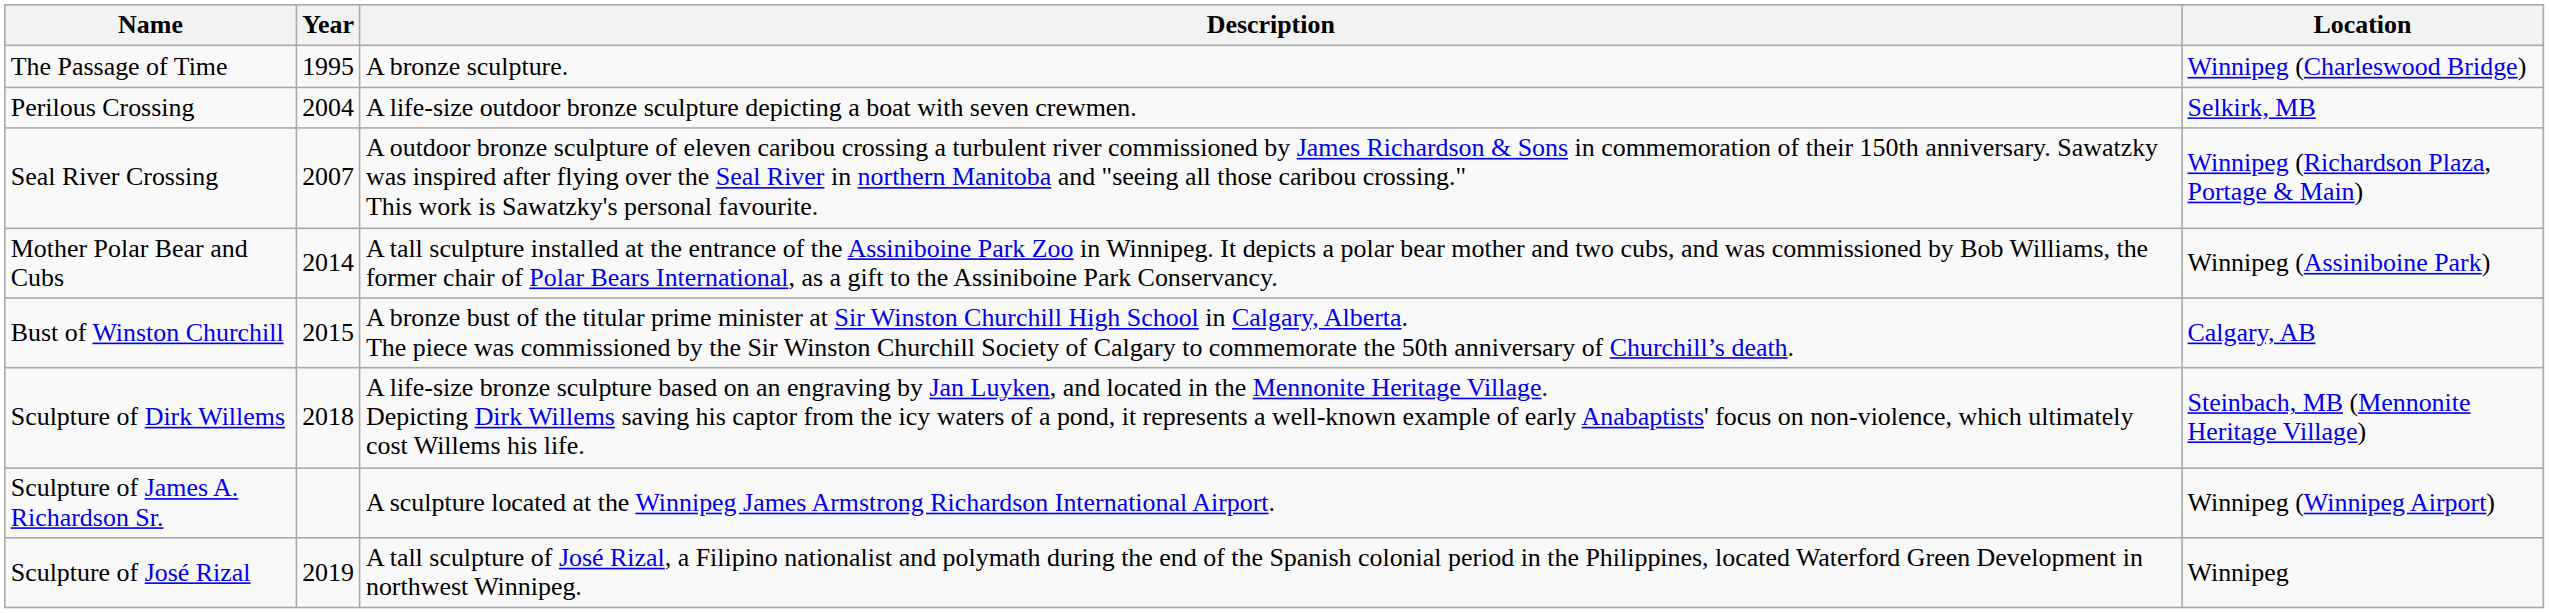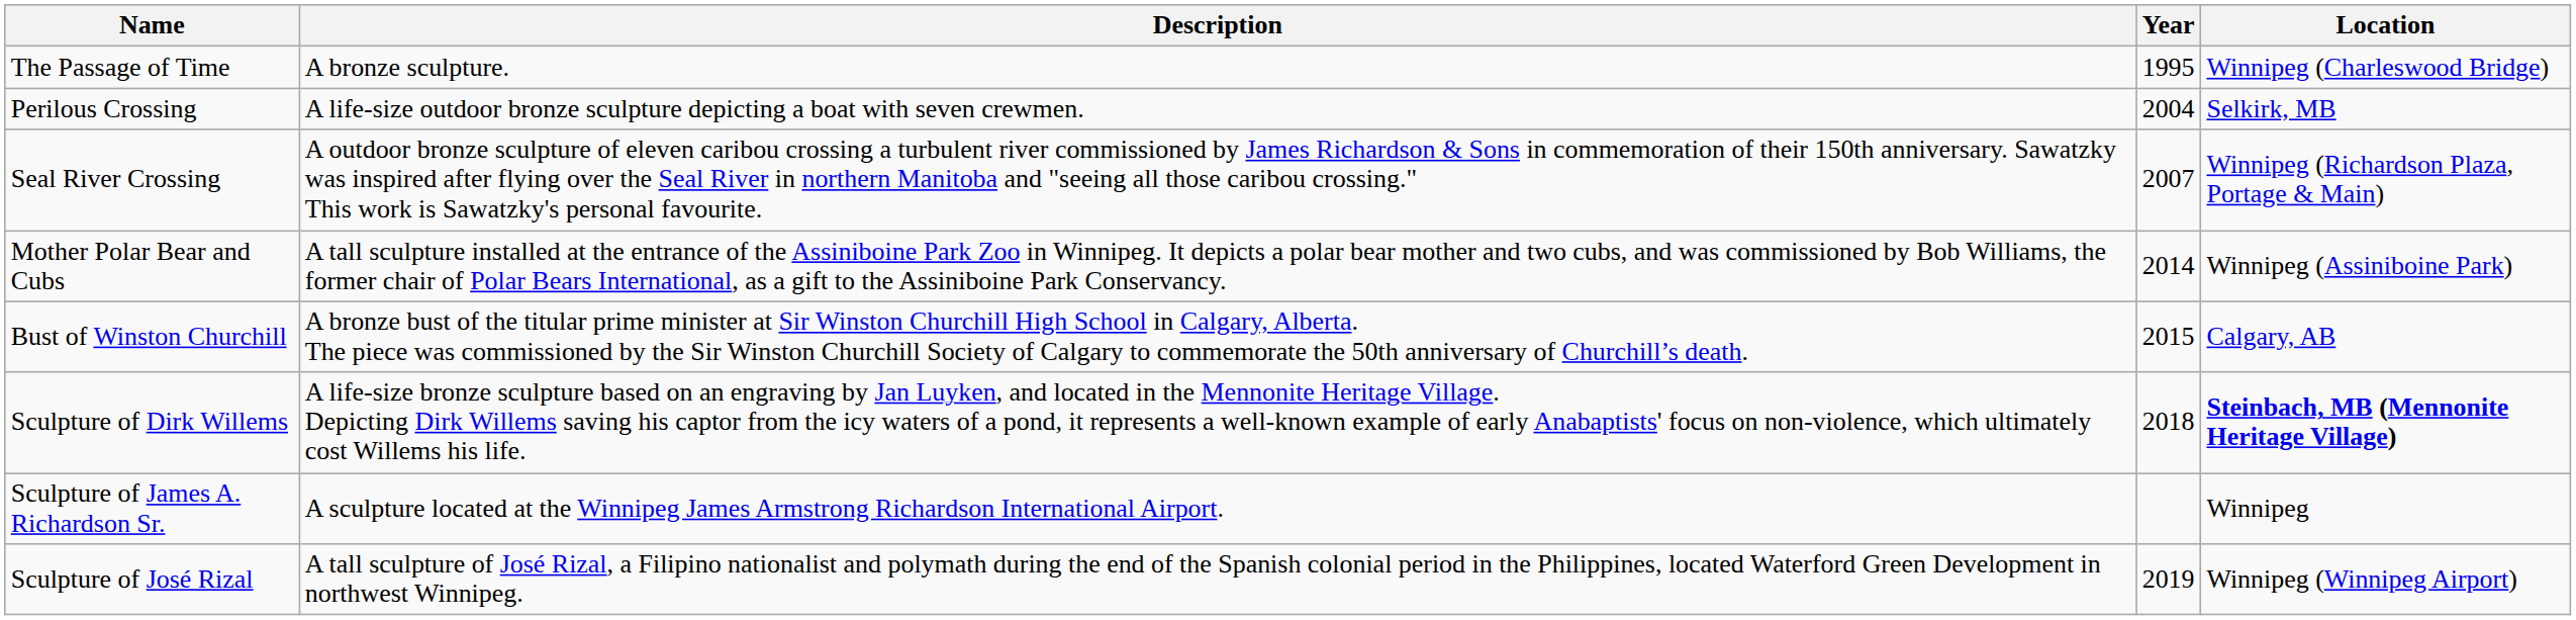 <table class="wikitable">
 <tr>
 <th>Name</th>
+<th>Description</th>
 <th>Year</th>
-<th>Description</th>
 <th>Location</th>
 </tr>
 <tr>
 <td>The Passage of Time</td>
+<td>A  bronze sculpture.</td>
 <td>1995</td>
-<td>A  bronze sculpture.</td>
 <td><a href='#'>Winnipeg</a> (<a href='#'>Charleswood Bridge</a>)</td>
 </tr>
 <tr>
 <td>Perilous Crossing</td>
+<td>A  life-size outdoor bronze sculpture depicting a boat with seven crewmen.</td>
 <td>2004</td>
-<td>A  life-size outdoor bronze sculpture depicting a boat with seven crewmen.</td>
 <td><a href='#'>Selkirk, MB</a></td>
 </tr>
 <tr>
 <td>Seal River Crossing</td>
+<td>A  outdoor bronze sculpture of eleven caribou crossing a turbulent river commissioned by <a href='#'>James Richardson & Sons</a> in commemoration of their 150th anniversary. Sawatzky was inspired after flying over the <a href='#'>Seal River</a> in <a href='#'>northern Manitoba</a> and "seeing all those caribou crossing."<br>This work is Sawatzky's personal favourite.</td>
 <td>2007</td>
-<td>A  outdoor bronze sculpture of eleven caribou crossing a turbulent river commissioned by <a href='#'>James Richardson & Sons</a> in commemoration of their 150th anniversary. Sawatzky was inspired after flying over the <a href='#'>Seal River</a> in <a href='#'>northern Manitoba</a> and "seeing all those caribou crossing."<br>This work is Sawatzky's personal favourite.</td>
 <td><a href='#'>Winnipeg</a> (<a href='#'>Richardson Plaza</a>, <a href='#'>Portage & Main</a>)</td>
 </tr>
 <tr>
 <td>Mother Polar Bear and Cubs</td>
+<td>A  tall sculpture installed at the entrance of the <a href='#'>Assiniboine Park Zoo</a> in Winnipeg. It depicts a polar bear mother and two cubs, and was commissioned by Bob Williams, the former chair of <a href='#'>Polar Bears International</a>, as a gift to the Assiniboine Park Conservancy.</td>
 <td>2014</td>
-<td>A  tall sculpture installed at the entrance of the <a href='#'>Assiniboine Park Zoo</a> in Winnipeg. It depicts a polar bear mother and two cubs, and was commissioned by Bob Williams, the former chair of <a href='#'>Polar Bears International</a>, as a gift to the Assiniboine Park Conservancy.</td>
 <td>Winnipeg (<a href='#'>Assiniboine Park</a>)</td>
 </tr>
 <tr>
 <td>Bust of <a href='#'>Winston Churchill</a></td>
+<td>A bronze bust of the titular prime minister at <a href='#'>Sir Winston Churchill High School</a> in <a href='#'>Calgary, Alberta</a>.<br>The piece was commissioned by the Sir Winston Churchill Society of Calgary to commemorate the 50th anniversary of <a href='#'>Churchill’s death</a>.</td>
 <td>2015</td>
-<td>A bronze bust of the titular prime minister at <a href='#'>Sir Winston Churchill High School</a> in <a href='#'>Calgary, Alberta</a>.<br>The piece was commissioned by the Sir Winston Churchill Society of Calgary to commemorate the 50th anniversary of <a href='#'>Churchill’s death</a>.</td>
 <td><a href='#'>Calgary, AB</a></td>
 </tr>
 <tr>
 <td>Sculpture of <a href='#'>Dirk Willems</a></td>
+<td>A life-size bronze sculpture based on an engraving by <a href='#'>Jan Luyken</a>, and located in the <a href='#'>Mennonite Heritage Village</a>.<br>Depicting <a href='#'>Dirk Willems</a> saving his captor from the icy waters of a pond, it represents a well-known example of early <a href='#'>Anabaptists</a>' focus on non-violence, which ultimately cost Willems his life.</td>
 <td>2018</td>
-<td>A life-size bronze sculpture based on an engraving by <a href='#'>Jan Luyken</a>, and located in the <a href='#'>Mennonite Heritage Village</a>.<br>Depicting <a href='#'>Dirk Willems</a> saving his captor from the icy waters of a pond, it represents a well-known example of early <a href='#'>Anabaptists</a>' focus on non-violence, which ultimately cost Willems his life.</td>
-<td><a href='#'>Steinbach, MB</a> (<a href='#'>Mennonite Heritage Village</a>)</td>
+<td><strong><a href='#'>Steinbach, MB</a> (<a href='#'>Mennonite Heritage Village</a>)</strong></td>
 </tr>
 <tr>
 <td>Sculpture of <a href='#'>James A. Richardson Sr.</a></td>
+<td>A  sculpture located at the <a href='#'>Winnipeg James Armstrong Richardson International Airport</a>.</td>
 <td></td>
-<td>A  sculpture located at the <a href='#'>Winnipeg James Armstrong Richardson International Airport</a>.</td>
-<td>Winnipeg (<a href='#'>Winnipeg Airport</a>)</td>
+<td>Winnipeg</td>
 </tr>
 <tr>
 <td>Sculpture of <a href='#'>José Rizal</a></td>
+<td>A  tall sculpture of <a href='#'>José Rizal</a>, a Filipino nationalist and polymath during the end of the Spanish colonial period in the Philippines, located Waterford Green Development in northwest Winnipeg.</td>
 <td>2019</td>
-<td>A  tall sculpture of <a href='#'>José Rizal</a>, a Filipino nationalist and polymath during the end of the Spanish colonial period in the Philippines, located Waterford Green Development in northwest Winnipeg.</td>
-<td>Winnipeg</td>
+<td>Winnipeg (<a href='#'>Winnipeg Airport</a>)</td>
 </tr>
 </table>
